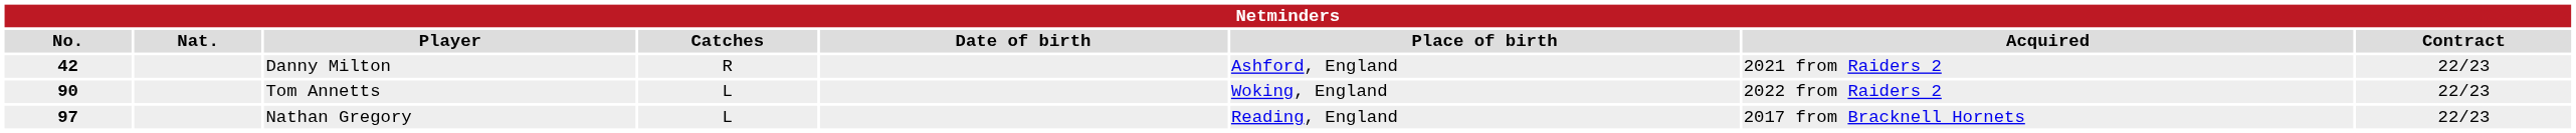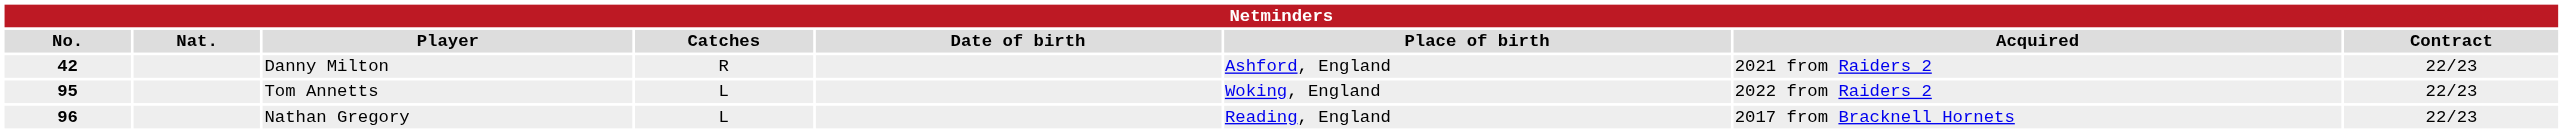 <table class="toccolours"  style="width:97%; clear:both; margin:1.5em auto; text-align:center;">
 <tr>
 <th colspan="9" style="background:#bd1924; color:white;” ">Netminders</th>
 </tr>
 <tr style="background:#ddd;">
 <th width=5%>No.</th>
 <th width=5%>Nat.</th>
 <th !width=22%>Player</th>
 <th width=7%>Catches</th>
 <th width=16%>Date of birth</th>
 <th width=20%>Place of birth</th>
 <th width=24%>Acquired</th>
 <td><strong>Contract</strong></td>
 </tr>
 <tr style="background:#eee;">
 <td><strong>42</strong></td>
 <td></td>
 <td align=left>Danny Milton</td>
 <td>R</td>
 <td align=left></td>
 <td align=left><a href='#'>Ashford</a>, England</td>
 <td align=left>2021 from <a href='#'>Raiders 2</a></td>
 <td>22/23</td>
 </tr>
 <tr style="background:#eee;">
-<td><strong>90</strong></td>
+<td><strong>95</strong></td>
 <td></td>
 <td align=left>Tom Annetts</td>
 <td>L</td>
 <td align=left></td>
 <td align=left><a href='#'>Woking</a>, England</td>
 <td align=left>2022 from <a href='#'>Raiders 2</a></td>
 <td>22/23</td>
 </tr>
 <tr style="background:#eee;">
-<td><strong>97</strong></td>
+<td><strong>96</strong></td>
 <td></td>
 <td align=left>Nathan Gregory</td>
 <td>L</td>
 <td align=left></td>
 <td align=left><a href='#'>Reading</a>, England</td>
 <td align=left>2017 from <a href='#'>Bracknell Hornets</a></td>
 <td>22/23</td>
 </tr>
 </table>
